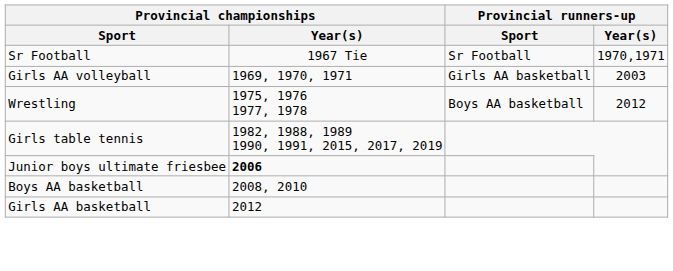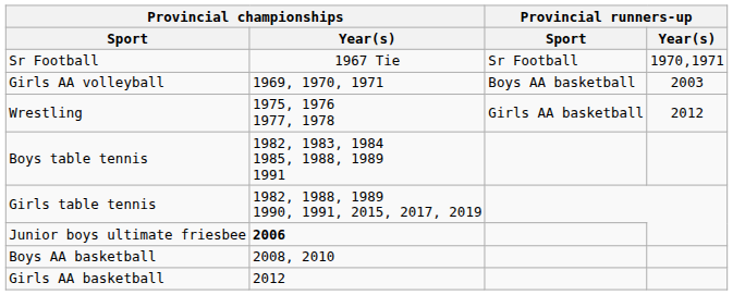 <table class="wikitable" style="float: right; margin-left:1em;">
 <tr>
 <th colspan=2>Provincial championships</th>
 <th colspan=2>Provincial runners-up</th>
 </tr>
 <tr>
 <th>Sport</th>
 <th>Year(s)</th>
 <th>Sport</th>
 <th>Year(s)</th>
 </tr>
 <tr>
 <td>Sr Football</td>
 <td style="text-align:center;">1967 Tie</td>
 <td>Sr Football</td>
 <td>1970,1971</td>
 </tr>
 <tr>
 <td>Girls AA volleyball</td>
 <td>1969, 1970, 1971</td>
-<td>Girls AA basketball</td>
+<td>Boys AA basketball</td>
 <td style="text-align:center;">2003</td>
 </tr>
 <tr>
 <td>Wrestling</td>
 <td>1975, 1976<br>1977, 1978</td>
-<td>Boys AA basketball</td>
+<td>Girls AA basketball</td>
 <td style="text-align:center;">2012</td>
+</tr>
+<tr>
+<td>Boys table tennis</td>
+<td>1982, 1983, 1984<br>1985, 1988, 1989<br>1991</td>
+<td></td>
+<td></td>
 </tr>
 <tr>
 <td>Girls table tennis</td>
 <td>1982, 1988, 1989<br>1990, 1991, 2015, 2017, 2019</td>
 </tr>
 <tr>
 <td>Junior boys ultimate friesbee</td>
 <td><strong>2006</strong></td>
 <td></td>
 </tr>
 <tr>
 <td>Boys AA basketball</td>
 <td>2008, 2010</td>
 <td></td>
 <td></td>
 </tr>
 <tr>
 <td>Girls AA basketball</td>
 <td>2012</td>
 <td></td>
 <td></td>
 </tr>
 </table>
